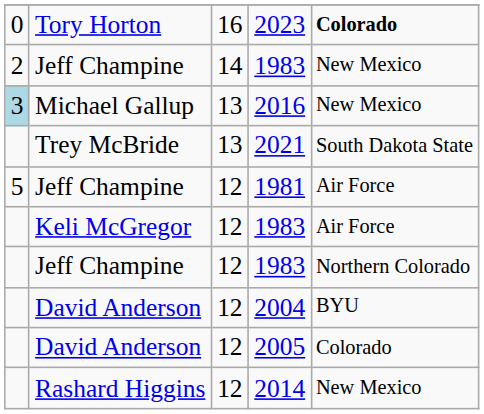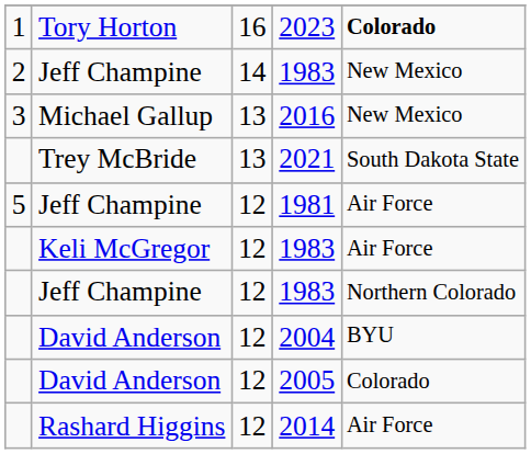 <table class="wikitable">
 <tr>
 </tr>
 <tr>
-<td>0</td>
+<td>1</td>
 <td><a href='#'>Tory Horton</a></td>
 <td>16</td>
 <td><a href='#'>2023</a></td>
 <td style="font-size:80%;"><strong>Colorado</strong></td>
 </tr>
 <tr>
 <td>2</td>
 <td>Jeff Champine</td>
 <td>14</td>
 <td><a href='#'>1983</a></td>
 <td style="font-size:80%;">New Mexico</td>
 </tr>
 <tr>
-<td style="background: lightblue;">3</td>
+<td>3</td>
 <td>Michael Gallup</td>
 <td>13</td>
 <td><a href='#'>2016</a></td>
 <td style="font-size:80%;">New Mexico</td>
 </tr>
 <tr>
 <td></td>
 <td>Trey McBride</td>
 <td>13</td>
 <td><a href='#'>2021</a></td>
 <td style="font-size:80%;">South Dakota State</td>
 </tr>
 <tr>
 <td>5</td>
 <td>Jeff Champine</td>
 <td>12</td>
 <td><a href='#'>1981</a></td>
 <td style="font-size:80%;">Air Force</td>
 </tr>
 <tr>
 <td></td>
 <td><a href='#'>Keli McGregor</a></td>
 <td>12</td>
 <td><a href='#'>1983</a></td>
 <td style="font-size:80%;">Air Force</td>
 </tr>
 <tr *>
 <td></td>
 <td>Jeff Champine</td>
 <td>12</td>
 <td><a href='#'>1983</a></td>
 <td style="font-size:80%;">Northern Colorado</td>
 </tr>
 <tr>
 <td></td>
 <td><a href='#'>David Anderson</a></td>
 <td>12</td>
 <td><a href='#'>2004</a></td>
 <td style="font-size:80%;">BYU</td>
 </tr>
 <tr>
 <td></td>
 <td><a href='#'>David Anderson</a></td>
 <td>12</td>
 <td><a href='#'>2005</a></td>
 <td style="font-size:80%;">Colorado</td>
 </tr>
 <tr>
 <td></td>
 <td><a href='#'>Rashard Higgins</a></td>
 <td>12</td>
 <td><a href='#'>2014</a></td>
-<td style="font-size:80%;">New Mexico</td>
+<td style="font-size:80%;">Air Force</td>
 </tr>
 </table>
